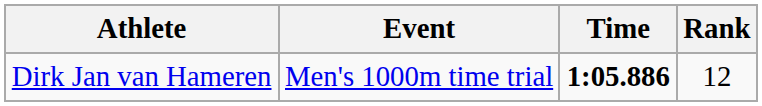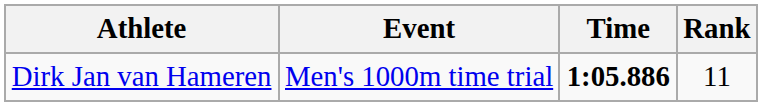 <table class=wikitable style="font-size:90%">
 <tr>
 <th>Athlete</th>
 <th>Event</th>
 <th>Time</th>
 <th>Rank</th>
 </tr>
 <tr align=center>
 </tr>
 <tr align=center>
 <td><a href='#'>Dirk Jan van Hameren</a></td>
 <td><a href='#'>Men's 1000m time trial</a></td>
 <td><strong>1:05.886</strong></td>
-<td>12</td>
+<td>11</td>
 </tr>
 </table>
